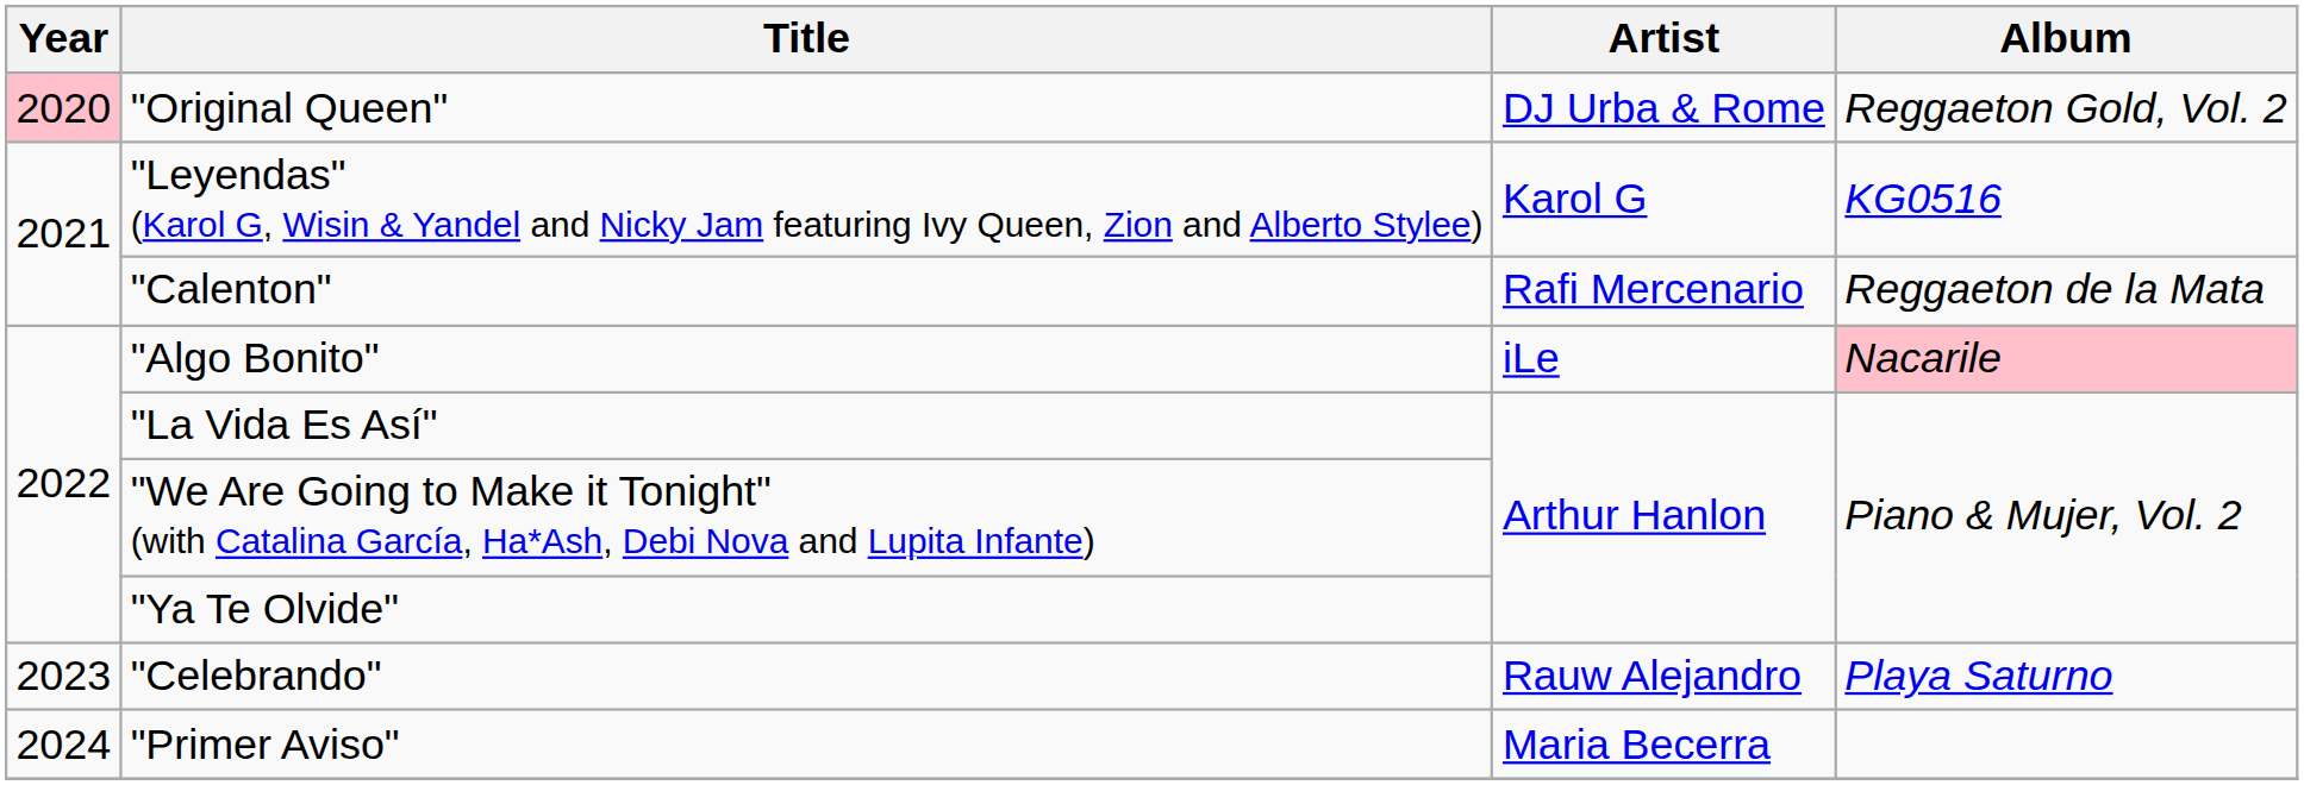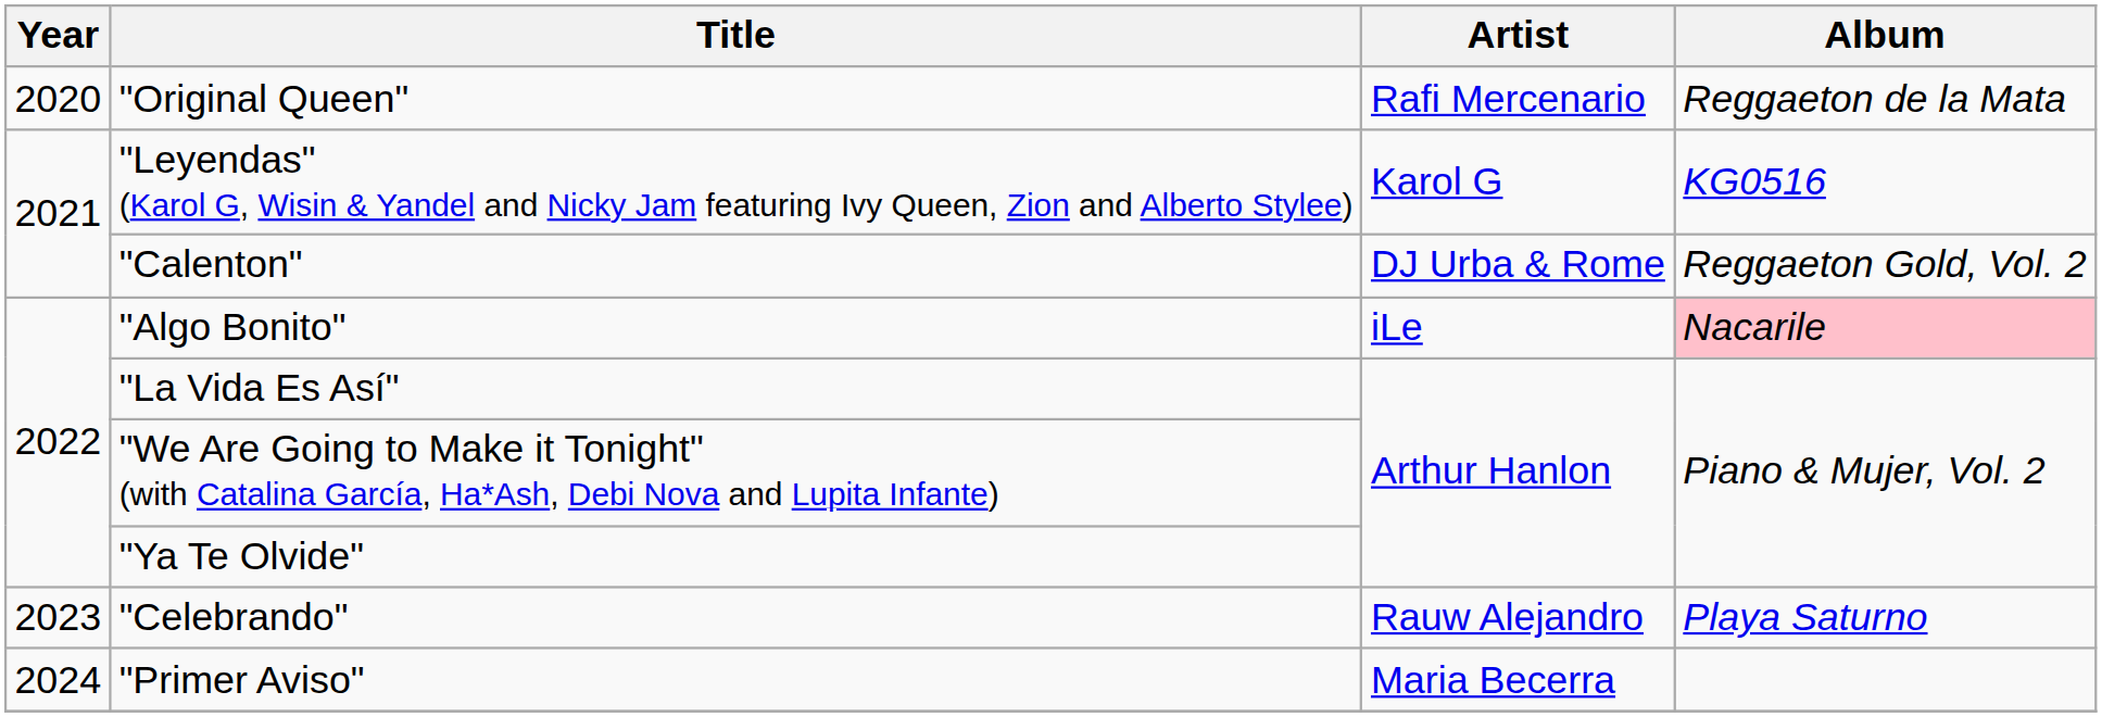 <table class="wikitable">
 <tr>
 <th>Year</th>
 <th>Title</th>
 <th>Artist</th>
 <th>Album</th>
 </tr>
 <tr>
-<td rowspan="1" style="background: pink;">2020</td>
+<td rowspan="1">2020</td>
 <td>"Original Queen"</td>
-<td><a href='#'>DJ Urba & Rome</a></td>
-<td><em>Reggaeton Gold, Vol. 2</em></td>
+<td><a href='#'>Rafi Mercenario</a></td>
+<td><em>Reggaeton de la Mata</em></td>
 </tr>
 <tr>
 <td rowspan="2">2021</td>
 <td>"Leyendas" <br><small>(<a href='#'>Karol G</a>, <a href='#'>Wisin & Yandel</a> and <a href='#'>Nicky Jam</a> featuring Ivy Queen, <a href='#'>Zion</a> and <a href='#'>Alberto Stylee</a>)</small></td>
 <td><a href='#'>Karol G</a></td>
 <td><em><a href='#'>KG0516</a></em></td>
 </tr>
 <tr>
 <td>"Calenton"</td>
-<td><a href='#'>Rafi Mercenario</a></td>
-<td><em>Reggaeton de la Mata</em></td>
+<td><a href='#'>DJ Urba & Rome</a></td>
+<td><em>Reggaeton Gold, Vol. 2</em></td>
 </tr>
 <tr>
 <td rowspan="4">2022</td>
 <td>"Algo Bonito"</td>
 <td><a href='#'>iLe</a></td>
 <td style="background: pink;"><em>Nacarile</em></td>
 </tr>
 <tr>
 <td>"La Vida Es Así"</td>
 <td rowspan="3"><a href='#'>Arthur Hanlon</a></td>
 <td rowspan="3"><em>Piano & Mujer, Vol. 2</em></td>
 </tr>
 <tr>
 <td>"We Are Going to Make it Tonight"<br><small>(with <a href='#'>Catalina García</a>, <a href='#'>Ha*Ash</a>, <a href='#'>Debi Nova</a> and <a href='#'>Lupita Infante</a>)</small></td>
 </tr>
 <tr>
 <td>"Ya Te Olvide"</td>
 </tr>
 <tr>
 <td rowspan="1">2023</td>
 <td>"Celebrando"</td>
 <td><a href='#'>Rauw Alejandro</a></td>
 <td><em><a href='#'>Playa Saturno</a></em></td>
 </tr>
 <tr>
 <td rowspan="1">2024</td>
 <td>"Primer Aviso"</td>
 <td><a href='#'>Maria Becerra</a></td>
 <td></td>
 </tr>
 <tr>
 </tr>
 </table>
